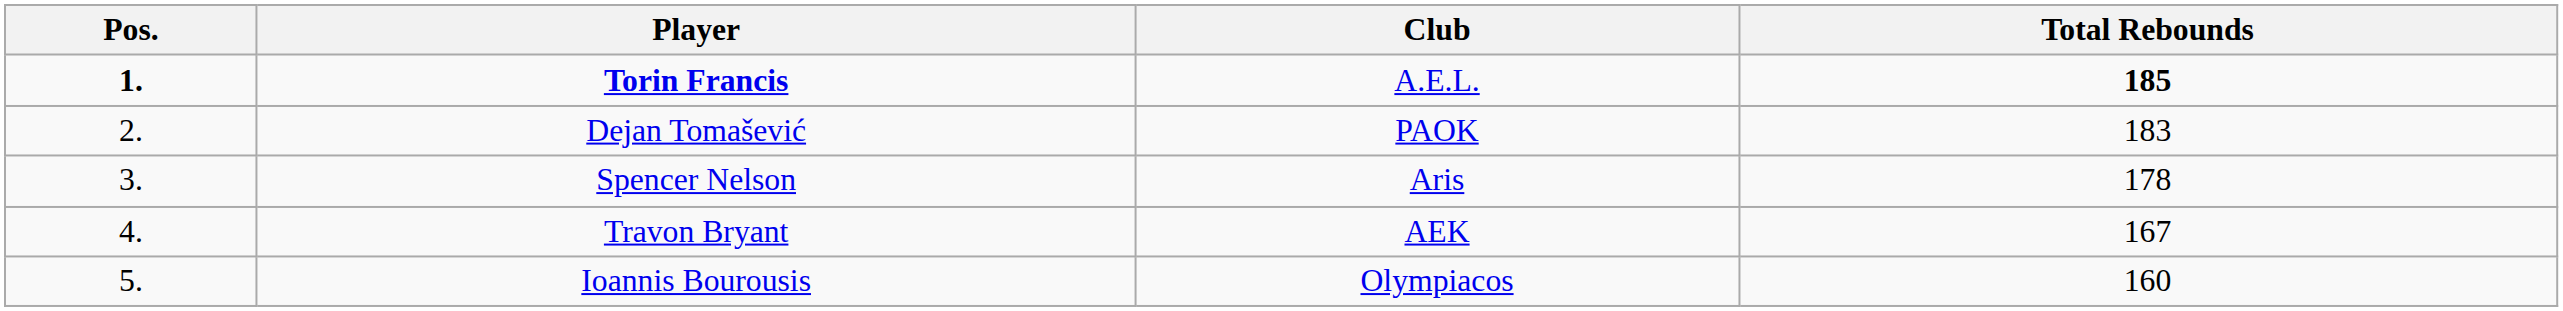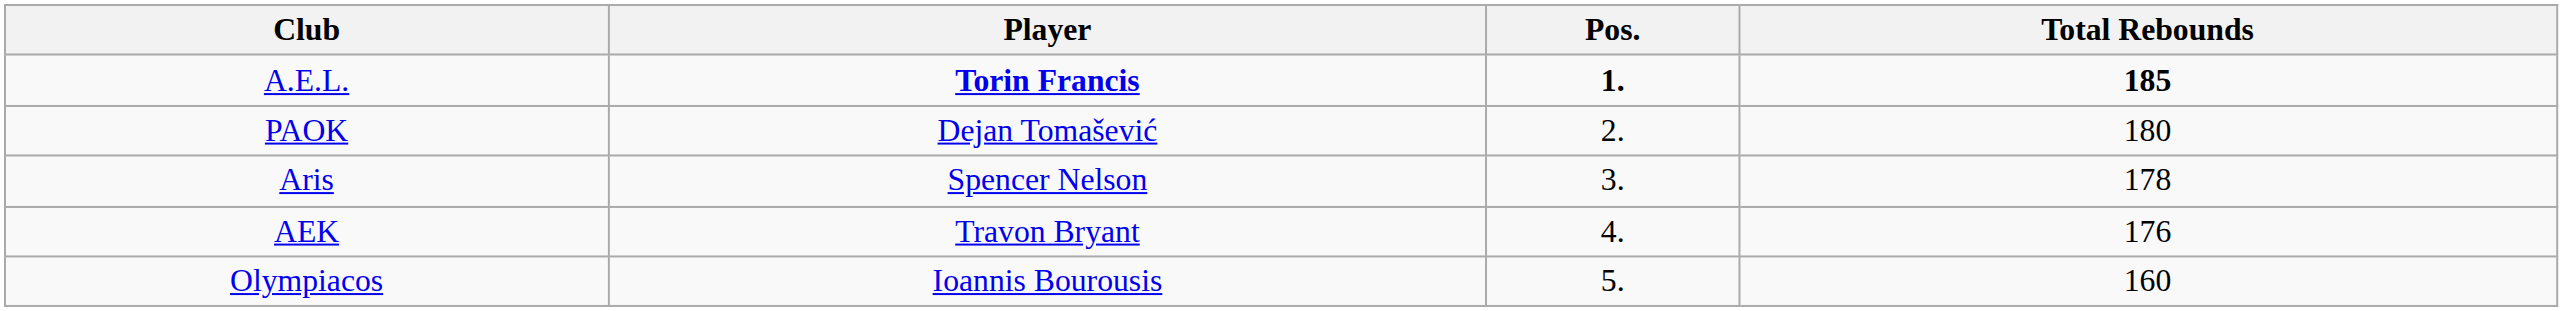 <table class="wikitable" style="text-align: center;" width="65%">
 <tr>
+<th>Club</th>
+<th>Player</th>
 <th>Pos.</th>
-<th>Player</th>
-<th>Club</th>
 <th>Total Rebounds</th>
 </tr>
 <tr>
+<td><a href='#'>A.E.L.</a></td>
+<td> <strong><a href='#'>Torin Francis</a></strong></td>
 <td align="center"><strong>1.</strong></td>
-<td> <strong><a href='#'>Torin Francis</a></strong></td>
-<td><a href='#'>A.E.L.</a></td>
 <td align="center"><strong>185</strong></td>
 </tr>
 <tr>
+<td><a href='#'>PAOK</a></td>
+<td> <a href='#'>Dejan Tomašević</a></td>
 <td align="center">2.</td>
-<td> <a href='#'>Dejan Tomašević</a></td>
-<td><a href='#'>PAOK</a></td>
-<td align="center">183</td>
+<td align="center">180</td>
 </tr>
 <tr .=>
+<td><a href='#'>Aris</a></td>
+<td> <a href='#'>Spencer Nelson</a></td>
 <td align="center">3.</td>
-<td> <a href='#'>Spencer Nelson</a></td>
-<td><a href='#'>Aris</a></td>
 <td align="center">178</td>
 </tr>
 <tr>
+<td><a href='#'>AEK</a></td>
+<td> <a href='#'>Travon Bryant</a></td>
 <td align="center">4.</td>
-<td> <a href='#'>Travon Bryant</a></td>
-<td><a href='#'>AEK</a></td>
-<td align="center">167</td>
+<td align="center">176</td>
 </tr>
 <tr>
+<td><a href='#'>Olympiacos</a></td>
+<td> <a href='#'>Ioannis Bourousis</a></td>
 <td align="center">5.</td>
-<td> <a href='#'>Ioannis Bourousis</a></td>
-<td><a href='#'>Olympiacos</a></td>
 <td align="center">160</td>
 </tr>
 </table>
